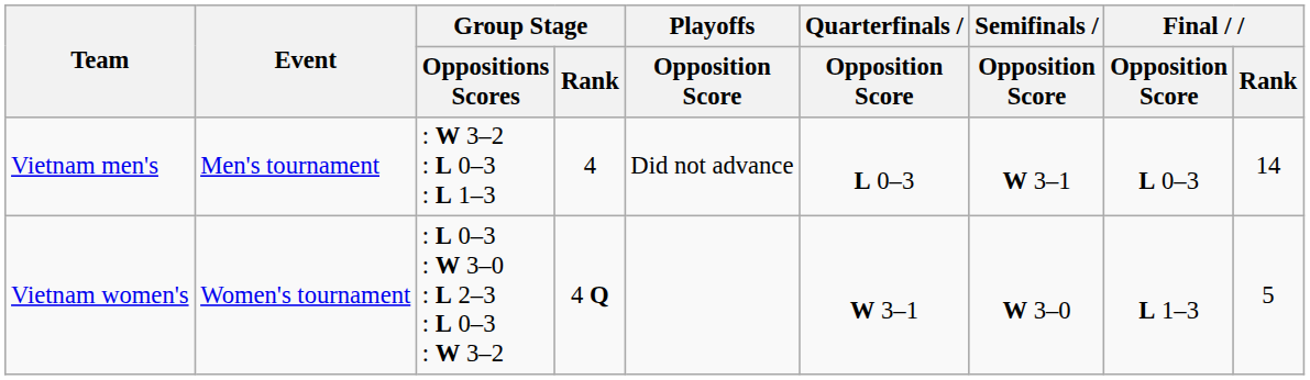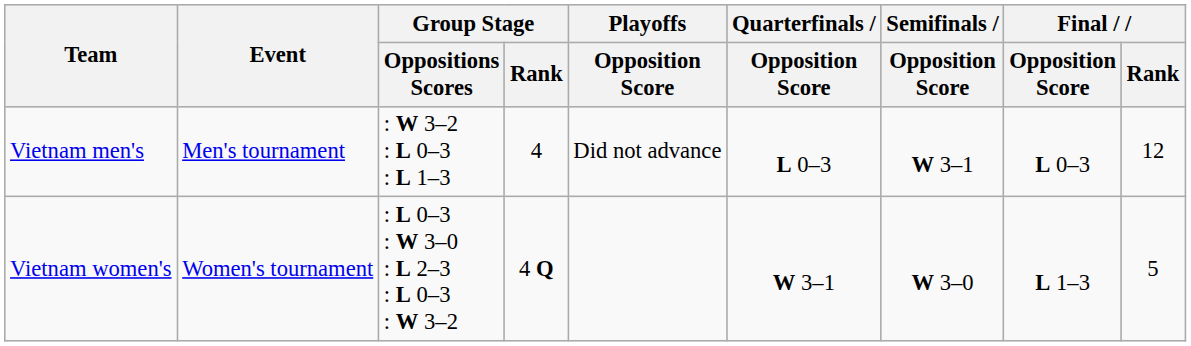 <table class=wikitable style="font-size:90%; text-align:center;">
 <tr>
 <th rowspan=2>Team</th>
 <th rowspan=2>Event</th>
 <th colspan=2>Group Stage</th>
 <th>Playoffs</th>
 <th>Quarterfinals / </th>
 <th>Semifinals / </th>
 <th colspan=2>Final /  / </th>
 </tr>
 <tr>
 <th>Oppositions<br>Scores</th>
 <th>Rank</th>
 <th>Opposition<br>Score</th>
 <th>Opposition<br>Score</th>
 <th>Opposition<br>Score</th>
 <th>Opposition<br>Score</th>
 <th>Rank</th>
 </tr>
 <tr>
 <td align=left><a href='#'>Vietnam men's</a></td>
 <td align=left><a href='#'>Men's tournament</a></td>
 <td align=left>: <strong>W</strong> 3–2<br>: <strong>L</strong> 0–3<br>: <strong>L</strong> 1–3</td>
 <td>4</td>
 <td>Did not advance</td>
 <td><br><strong>L</strong> 0–3</td>
 <td><br><strong>W</strong> 3–1</td>
 <td><br><strong>L</strong> 0–3</td>
-<td>14</td>
+<td>12</td>
 </tr>
 <tr>
 <td align=left><a href='#'>Vietnam women's</a></td>
 <td align=left><a href='#'>Women's tournament</a></td>
 <td align=left>: <strong>L</strong> 0–3<br>: <strong>W</strong> 3–0<br>: <strong>L</strong> 2–3<br>: <strong>L</strong> 0–3<br>: <strong>W</strong> 3–2</td>
 <td>4 <strong>Q</strong></td>
 <td></td>
 <td><br><strong>W</strong> 3–1</td>
 <td><br><strong>W</strong> 3–0</td>
 <td><br><strong>L</strong> 1–3</td>
 <td>5</td>
 </tr>
 </table>
